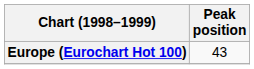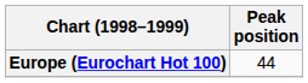 <table class="wikitable sortable plainrowheaders" style="text-align:center">
 <tr>
 <th>Chart (1998–1999)</th>
 <th>Peak<br>position</th>
 </tr>
 <tr>
 <th scope="row">Europe (<a href='#'>Eurochart Hot 100</a>)</th>
-<td>43</td>
+<td>44</td>
 </tr>
 <tr>
 </tr>
 <tr>
 </tr>
 <tr>
 </tr>
 <tr>
 </tr>
 </table>
